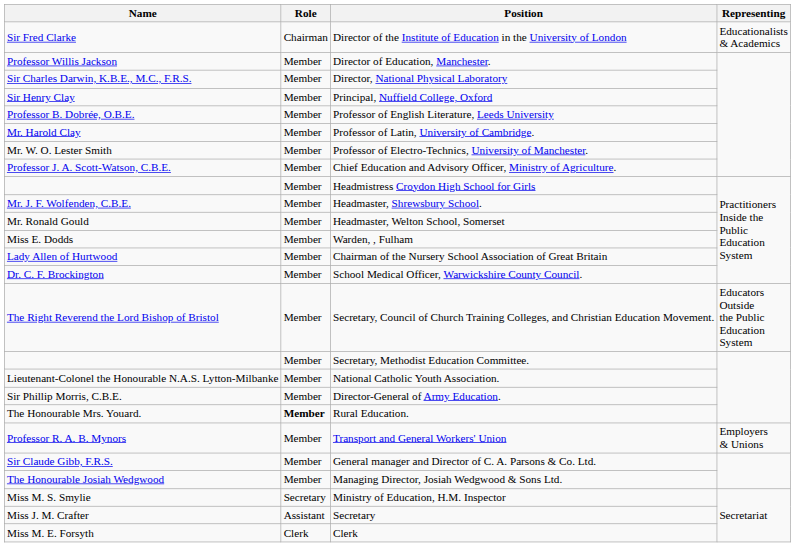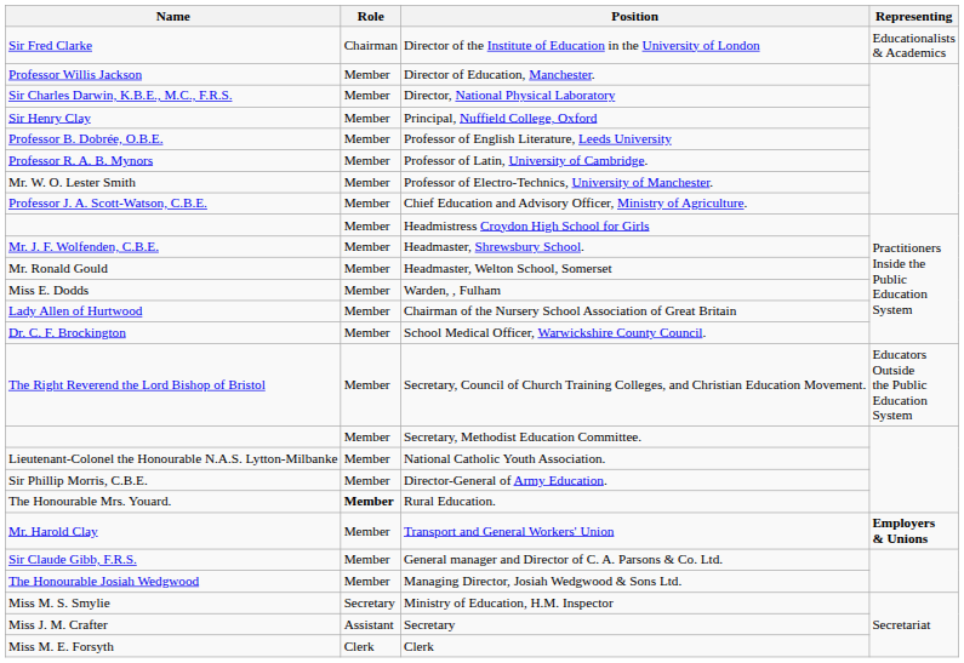 <table class="wikitable mw-collapsible mw-collapsed">
 <tr>
 <th>Name</th>
 <th>Role</th>
 <th>Position</th>
 <th>Representing</th>
 </tr>
 <tr>
 <td><a href='#'>Sir Fred Clarke</a></td>
 <td>Chairman</td>
 <td>Director of the <a href='#'>Institute of Education</a> in the <a href='#'>University of London</a></td>
 <td>Educationalists<br>& Academics</td>
 </tr>
 <tr>
 <td><a href='#'>Professor Willis Jackson</a></td>
 <td>Member</td>
 <td>Director of Education, <a href='#'>Manchester</a>.</td>
 </tr>
 <tr>
 <td><a href='#'>Sir Charles Darwin, K.B.E., M.C., F.R.S.</a></td>
 <td>Member</td>
 <td>Director, <a href='#'>National Physical Laboratory</a></td>
 </tr>
 <tr>
 <td><a href='#'>Sir Henry Clay</a></td>
 <td>Member</td>
 <td>Principal, <a href='#'>Nuffield College, Oxford</a></td>
 </tr>
 <tr>
 <td><a href='#'>Professor B. Dobrée, O.B.E.</a></td>
 <td>Member</td>
 <td>Professor of English Literature, <a href='#'>Leeds University</a></td>
 </tr>
 <tr>
-<td><a href='#'>Mr. Harold Clay</a></td>
+<td><a href='#'>Professor R. A. B. Mynors</a></td>
 <td>Member</td>
 <td>Professor of Latin, <a href='#'>University of Cambridge</a>.</td>
 </tr>
 <tr>
 <td>Mr. W. O. Lester Smith</td>
 <td>Member</td>
 <td>Professor of Electro-Technics, <a href='#'>University of Manchester</a>.</td>
 </tr>
 <tr>
 <td><a href='#'>Professor J. A. Scott-Watson, C.B.E.</a></td>
 <td>Member</td>
 <td>Chief Education and Advisory Officer, <a href='#'>Ministry of Agriculture</a>.</td>
 </tr>
 <tr>
 <td></td>
 <td>Member</td>
 <td>Headmistress <a href='#'>Croydon High School for Girls</a></td>
 <td rowspan="6" >Practitioners<br>Inside the<br>Public<br>Education<br>System</td>
 </tr>
 <tr>
 <td><a href='#'>Mr. J. F. Wolfenden, C.B.E.</a></td>
 <td>Member</td>
 <td>Headmaster, <a href='#'>Shrewsbury School</a>.</td>
 </tr>
 <tr>
 <td>Mr. Ronald Gould</td>
 <td>Member</td>
 <td>Headmaster, Welton School, Somerset</td>
 </tr>
 <tr>
 <td>Miss  E. Dodds</td>
 <td>Member</td>
 <td>Warden, , Fulham</td>
 </tr>
 <tr>
 <td><a href='#'>Lady Allen of Hurtwood</a></td>
 <td>Member</td>
 <td>Chairman of the  Nursery School Association of Great Britain</td>
 </tr>
 <tr>
 <td><a href='#'>Dr. C. F. Brockington</a></td>
 <td>Member</td>
 <td>School Medical Officer, <a href='#'>Warwickshire County Council</a>.</td>
 </tr>
 <tr>
 <td><a href='#'>The Right Reverend the Lord Bishop of Bristol</a></td>
 <td>Member</td>
 <td>Secretary, Council of Church Training Colleges, and Christian Education Movement.</td>
 <td>Educators<br>Outside<br>the Public<br>Education<br>System</td>
 </tr>
 <tr>
 <td> </td>
 <td>Member</td>
 <td>Secretary, Methodist Education Committee.</td>
 </tr>
 <tr>
 <td>Lieutenant-Colonel the Honourable N.A.S. Lytton-Milbanke</td>
 <td>Member</td>
 <td>National Catholic Youth Association.</td>
 </tr>
 <tr>
 <td>Sir Phillip Morris, C.B.E.</td>
 <td>Member</td>
 <td>Director-General of <a href='#'>Army Education</a>.</td>
 </tr>
 <tr>
 <td>The Honourable Mrs. Youard.</td>
 <td><strong>Member</strong></td>
 <td>Rural Education.</td>
 </tr>
 <tr>
-<td><a href='#'>Professor R. A. B. Mynors</a></td>
+<td><a href='#'>Mr. Harold Clay</a></td>
 <td>Member</td>
 <td><a href='#'>Transport and General Workers' Union</a></td>
-<td>Employers<br>& Unions</td>
+<td><strong>Employers<br>& Unions</strong></td>
 </tr>
 <tr>
 <td><a href='#'>Sir Claude Gibb, F.R.S.</a></td>
 <td>Member</td>
 <td>General manager and Director of C. A. Parsons & Co. Ltd.</td>
 </tr>
 <tr>
 <td><a href='#'>The Honourable Josiah Wedgwood</a></td>
 <td>Member</td>
 <td>Managing Director, Josiah Wedgwood & Sons Ltd.</td>
 </tr>
 <tr>
 <td>Miss M. S. Smylie</td>
 <td>Secretary</td>
 <td>Ministry of Education, H.M. Inspector</td>
 <td rowspan="3">Secretariat</td>
 </tr>
 <tr>
 <td>Miss  J. M. Crafter</td>
 <td>Assistant</td>
 <td>Secretary</td>
 </tr>
 <tr>
 <td>Miss  M. E. Forsyth</td>
 <td>Clerk</td>
 <td>Clerk</td>
 </tr>
 </table>
